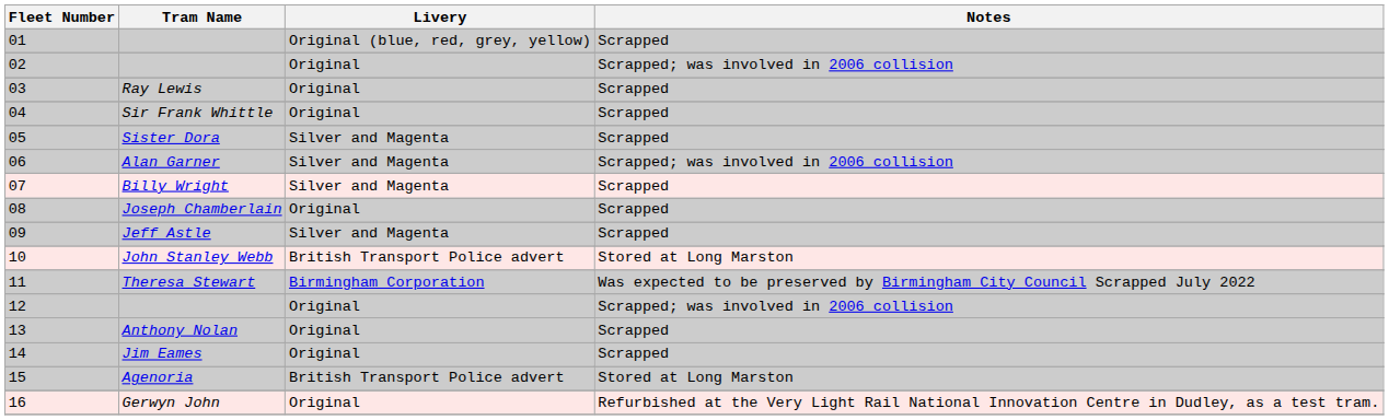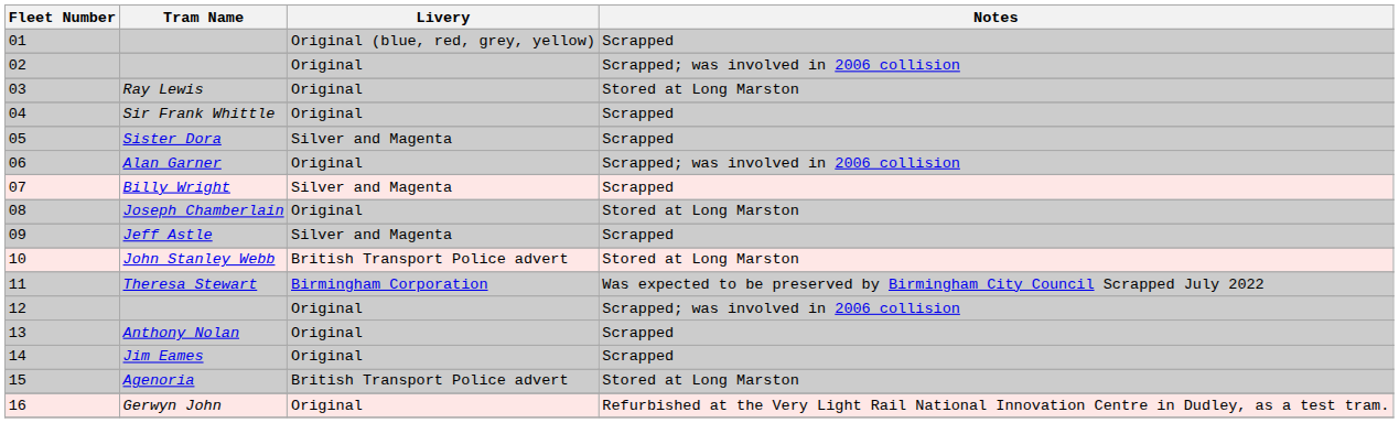 <table class="wikitable">
 <tr>
 <th>Fleet Number</th>
 <th>Tram Name</th>
 <th>Livery</th>
 <th>Notes</th>
 </tr>
 <tr>
 </tr>
 <tr bgcolor=#cccccc>
 <td>01</td>
 <td></td>
 <td>Original (blue, red, grey, yellow)</td>
 <td>Scrapped</td>
 </tr>
 <tr>
 </tr>
 <tr bgcolor=#cccccc>
 <td>02</td>
 <td></td>
 <td>Original</td>
 <td>Scrapped; was involved in <a href='#'>2006 collision</a></td>
 </tr>
 <tr>
 </tr>
 <tr bgcolor=#cccccc>
 <td>03</td>
 <td><em>Ray Lewis</em></td>
 <td>Original</td>
-<td>Scrapped</td>
+<td>Stored at Long Marston</td>
 </tr>
 <tr>
 </tr>
 <tr bgcolor=#cccccc>
 <td>04</td>
 <td><em>Sir Frank Whittle</em></td>
 <td>Original</td>
 <td>Scrapped</td>
 </tr>
 <tr>
 </tr>
 <tr bgcolor=#cccccc>
 <td>05</td>
 <td><em><a href='#'>Sister Dora</a></em></td>
 <td>Silver and Magenta</td>
 <td>Scrapped</td>
 </tr>
 <tr>
 </tr>
 <tr bgcolor=#cccccc>
 <td>06</td>
 <td><em><a href='#'>Alan Garner</a></em></td>
-<td>Silver and Magenta</td>
+<td>Original</td>
 <td>Scrapped; was involved in <a href='#'>2006 collision</a></td>
 </tr>
 <tr>
 </tr>
 <tr bgcolor=#fee7e6>
 <td>07</td>
 <td><em><a href='#'>Billy Wright</a></em></td>
 <td>Silver and Magenta</td>
 <td>Scrapped</td>
 </tr>
 <tr>
 </tr>
 <tr bgcolor=#cccccc>
 <td>08</td>
 <td><em><a href='#'>Joseph Chamberlain</a></em></td>
 <td>Original</td>
-<td>Scrapped</td>
+<td>Stored at Long Marston</td>
 </tr>
 <tr>
 </tr>
 <tr bgcolor=#cccccc>
 <td>09</td>
 <td><em><a href='#'>Jeff Astle</a></em></td>
 <td>Silver and Magenta</td>
 <td>Scrapped</td>
 </tr>
 <tr>
 </tr>
 <tr bgcolor=#fee7e6>
 <td>10</td>
 <td><em><a href='#'>John Stanley Webb</a></em></td>
 <td>British Transport Police advert</td>
 <td>Stored at Long Marston</td>
 </tr>
 <tr>
 </tr>
 <tr bgcolor=#cccccc>
 <td>11</td>
 <td><em><a href='#'>Theresa Stewart</a></em></td>
 <td><a href='#'>Birmingham Corporation</a></td>
 <td>Was expected to be preserved by <a href='#'>Birmingham City Council</a> Scrapped July 2022</td>
 </tr>
 <tr>
 </tr>
 <tr bgcolor=#cccccc>
 <td>12</td>
 <td></td>
 <td>Original</td>
 <td>Scrapped; was involved in <a href='#'>2006 collision</a></td>
 </tr>
 <tr>
 </tr>
 <tr bgcolor=#cccccc>
 <td>13</td>
 <td><em><a href='#'>Anthony Nolan</a></em></td>
 <td>Original</td>
 <td>Scrapped</td>
 </tr>
 <tr>
 </tr>
 <tr bgcolor=#cccccc>
 <td>14</td>
 <td><em><a href='#'>Jim Eames</a></em></td>
 <td>Original</td>
 <td>Scrapped</td>
 </tr>
 <tr>
 </tr>
 <tr bgcolor=#cccccc>
 <td>15</td>
 <td><em><a href='#'>Agenoria</a></em></td>
 <td>British Transport Police advert</td>
 <td>Stored at Long Marston</td>
 </tr>
 <tr>
 </tr>
 <tr bgcolor=#fee7e6>
 <td>16</td>
 <td><em>Gerwyn John</em></td>
 <td>Original</td>
 <td>Refurbished at the Very Light Rail National Innovation Centre in Dudley, as a test tram.</td>
 </tr>
 <tr>
 </tr>
 </table>
